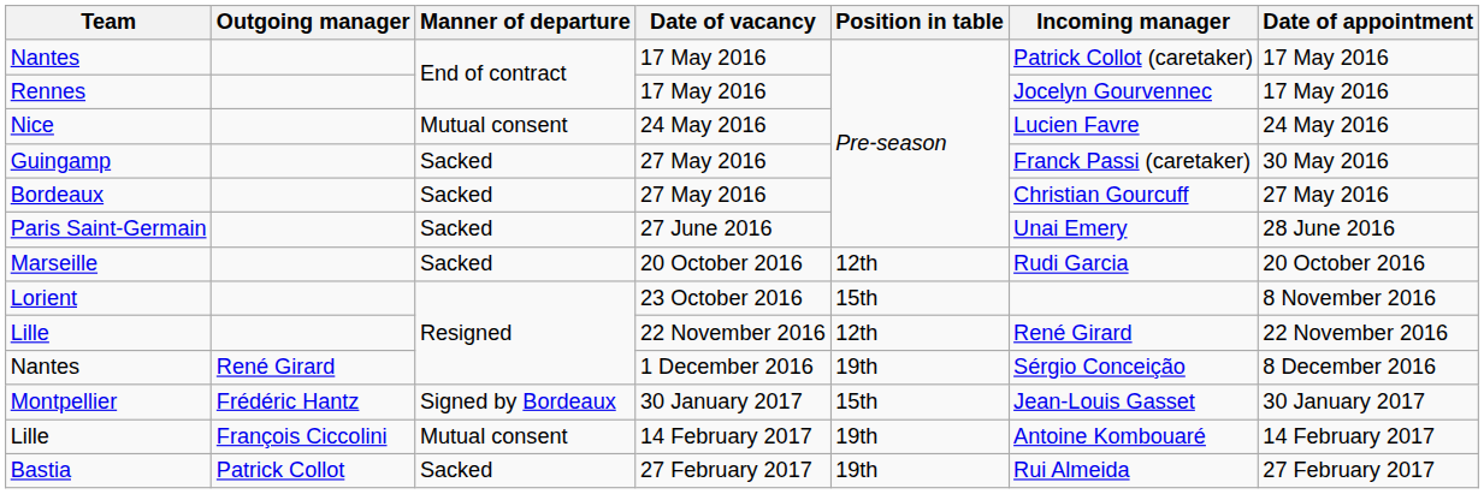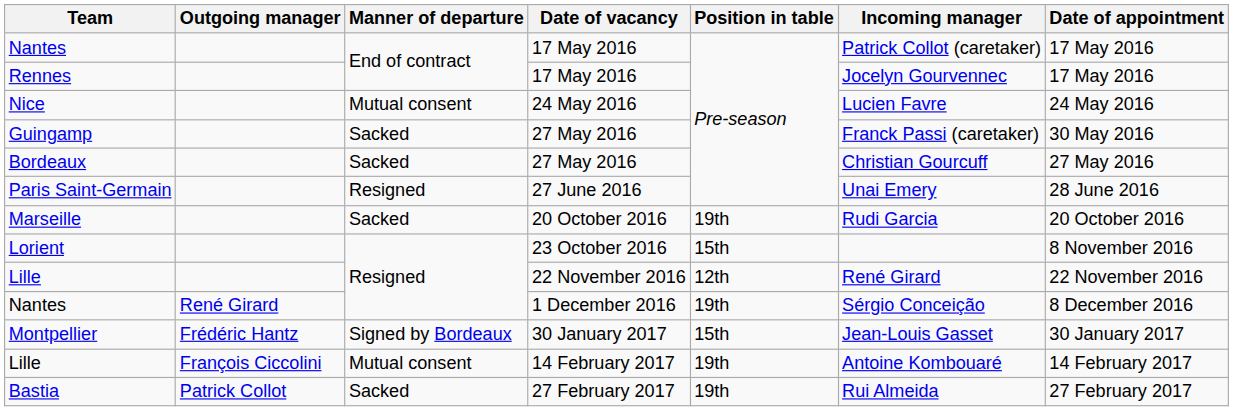 <table class="wikitable sortable">
 <tr>
 <th>Team</th>
 <th>Outgoing manager</th>
 <th>Manner of departure</th>
 <th>Date of vacancy</th>
 <th>Position in table</th>
 <th>Incoming manager</th>
 <th>Date of appointment</th>
 </tr>
 <tr>
 <td><a href='#'>Nantes</a></td>
 <td> </td>
 <td rowspan=2>End of contract</td>
 <td>17 May 2016</td>
 <td rowspan=6><em>Pre-season</em></td>
 <td> <a href='#'>Patrick Collot</a> (caretaker)</td>
 <td>17 May 2016</td>
 </tr>
 <tr>
 <td><a href='#'>Rennes</a></td>
 <td> </td>
 <td>17 May 2016</td>
 <td> <a href='#'>Jocelyn Gourvennec</a></td>
 <td>17 May 2016</td>
 </tr>
 <tr>
 <td><a href='#'>Nice</a></td>
 <td> </td>
 <td>Mutual consent</td>
 <td>24 May 2016</td>
 <td> <a href='#'>Lucien Favre</a></td>
 <td>24 May 2016</td>
 </tr>
 <tr>
 <td><a href='#'>Guingamp</a></td>
 <td> </td>
 <td>Sacked</td>
 <td>27 May 2016</td>
 <td> <a href='#'>Franck Passi</a> (caretaker)</td>
 <td>30 May 2016</td>
 </tr>
 <tr>
 <td><a href='#'>Bordeaux</a></td>
 <td> </td>
 <td>Sacked</td>
 <td>27 May 2016</td>
 <td> <a href='#'>Christian Gourcuff</a></td>
 <td>27 May 2016</td>
 </tr>
 <tr>
 <td><a href='#'>Paris Saint-Germain</a></td>
 <td> </td>
-<td>Sacked</td>
+<td>Resigned</td>
 <td>27 June 2016</td>
 <td> <a href='#'>Unai Emery</a></td>
 <td>28 June 2016</td>
 </tr>
 <tr>
 <td><a href='#'>Marseille</a></td>
 <td> </td>
 <td>Sacked</td>
 <td>20 October 2016</td>
-<td>12th</td>
+<td>19th</td>
 <td> <a href='#'>Rudi Garcia</a></td>
 <td>20 October 2016</td>
 </tr>
 <tr>
 <td><a href='#'>Lorient</a></td>
 <td> </td>
 <td rowspan=3>Resigned</td>
 <td>23 October 2016</td>
 <td>15th</td>
 <td> </td>
 <td>8 November 2016</td>
 </tr>
 <tr>
 <td><a href='#'>Lille</a></td>
 <td> </td>
 <td>22 November 2016</td>
 <td>12th</td>
 <td> <a href='#'>René Girard</a></td>
 <td>22 November 2016</td>
 </tr>
 <tr>
 <td>Nantes</td>
 <td> <a href='#'>René Girard</a></td>
 <td>1 December 2016</td>
 <td>19th</td>
 <td> <a href='#'>Sérgio Conceição</a></td>
 <td>8 December 2016</td>
 </tr>
 <tr>
 <td><a href='#'>Montpellier</a></td>
 <td> <a href='#'>Frédéric Hantz</a></td>
 <td>Signed by <a href='#'>Bordeaux</a></td>
 <td>30 January 2017</td>
 <td>15th</td>
 <td> <a href='#'>Jean-Louis Gasset</a></td>
 <td>30 January 2017</td>
 </tr>
 <tr>
 <td>Lille</td>
 <td> <a href='#'>François Ciccolini</a></td>
 <td>Mutual consent</td>
 <td>14 February 2017</td>
 <td>19th</td>
 <td> <a href='#'>Antoine Kombouaré</a></td>
 <td>14 February 2017</td>
 </tr>
 <tr>
 <td><a href='#'>Bastia</a></td>
 <td> <a href='#'>Patrick Collot</a></td>
 <td>Sacked</td>
 <td>27 February 2017</td>
 <td>19th</td>
 <td> <a href='#'>Rui Almeida</a></td>
 <td>27 February 2017</td>
 </tr>
 </table>
